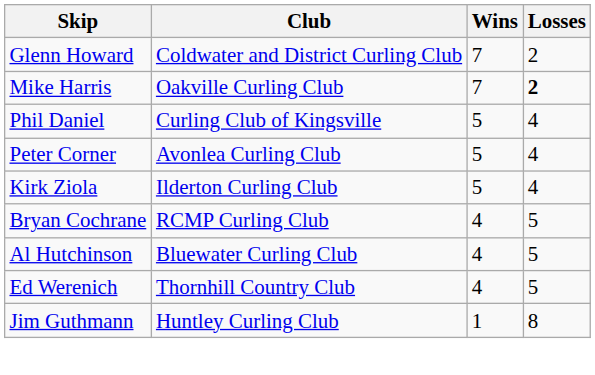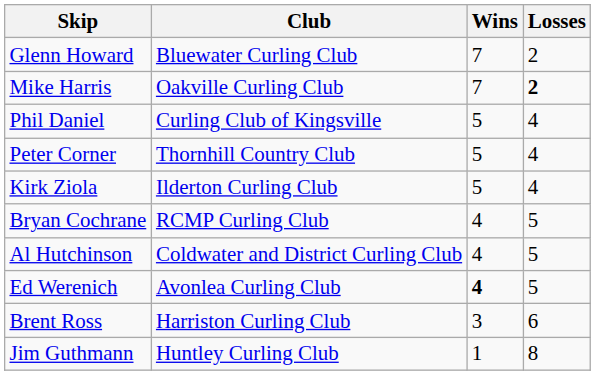 <table class="wikitable">
 <tr>
 <th>Skip</th>
 <th>Club</th>
 <th>Wins</th>
 <th>Losses</th>
 </tr>
 <tr>
 <td><a href='#'>Glenn Howard</a></td>
-<td><a href='#'>Coldwater and District Curling Club</a></td>
+<td><a href='#'>Bluewater Curling Club</a></td>
 <td>7</td>
 <td>2</td>
 </tr>
 <tr>
 <td><a href='#'>Mike Harris</a></td>
 <td><a href='#'>Oakville Curling Club</a></td>
 <td>7</td>
 <td><strong>2</strong></td>
 </tr>
 <tr>
 <td><a href='#'>Phil Daniel</a></td>
 <td><a href='#'>Curling Club of Kingsville</a></td>
 <td>5</td>
 <td>4</td>
 </tr>
 <tr>
 <td><a href='#'>Peter Corner</a></td>
-<td><a href='#'>Avonlea Curling Club</a></td>
+<td><a href='#'>Thornhill Country Club</a></td>
 <td>5</td>
 <td>4</td>
 </tr>
 <tr>
 <td><a href='#'>Kirk Ziola</a></td>
 <td><a href='#'>Ilderton Curling Club</a></td>
 <td>5</td>
 <td>4</td>
 </tr>
 <tr>
 <td><a href='#'>Bryan Cochrane</a></td>
 <td><a href='#'>RCMP Curling Club</a></td>
 <td>4</td>
 <td>5</td>
 </tr>
 <tr>
 <td><a href='#'>Al Hutchinson</a></td>
-<td><a href='#'>Bluewater Curling Club</a></td>
+<td><a href='#'>Coldwater and District Curling Club</a></td>
 <td>4</td>
 <td>5</td>
 </tr>
 <tr>
 <td><a href='#'>Ed Werenich</a></td>
-<td><a href='#'>Thornhill Country Club</a></td>
-<td>4</td>
+<td><a href='#'>Avonlea Curling Club</a></td>
+<td><strong>4</strong></td>
 <td>5</td>
+</tr>
+<tr>
+<td><a href='#'>Brent Ross</a></td>
+<td><a href='#'>Harriston Curling Club</a></td>
+<td>3</td>
+<td>6</td>
 </tr>
 <tr>
 <td><a href='#'>Jim Guthmann</a></td>
 <td><a href='#'>Huntley Curling Club</a></td>
 <td>1</td>
 <td>8</td>
 </tr>
 </table>
